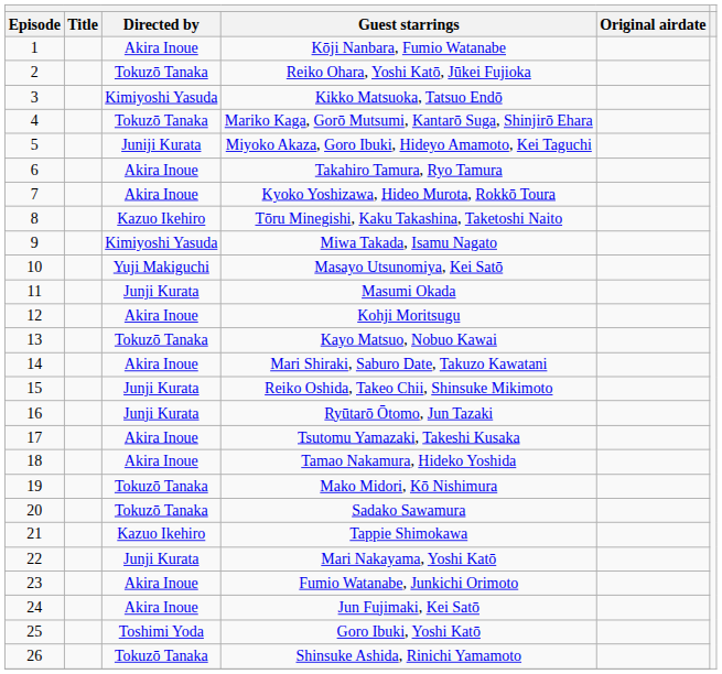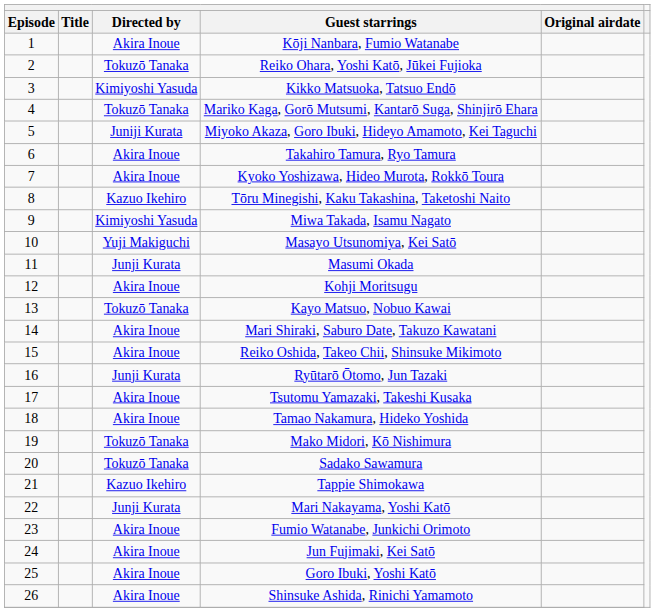 <table class="wikitable" style="text-align: center;">
 <tr>
 <th colspan="5"></th>
 </tr>
 <tr>
 <th>Episode</th>
 <th>Title</th>
 <th>Directed by</th>
 <th>Guest starrings</th>
 <th>Original airdate</th>
 <th></th>
 </tr>
 <tr>
 <td>1</td>
 <td></td>
 <td><a href='#'>Akira Inoue</a></td>
 <td><a href='#'>Kōji Nanbara</a>, <a href='#'>Fumio Watanabe</a></td>
 <td></td>
 </tr>
 <tr>
 <td>2</td>
 <td></td>
 <td><a href='#'>Tokuzō Tanaka</a></td>
 <td><a href='#'>Reiko Ohara</a>, <a href='#'>Yoshi Katō</a>, <a href='#'>Jūkei Fujioka</a></td>
 <td></td>
 </tr>
 <tr>
 <td>3</td>
 <td></td>
 <td><a href='#'>Kimiyoshi Yasuda</a></td>
 <td><a href='#'>Kikko Matsuoka</a>, <a href='#'>Tatsuo Endō</a></td>
 <td></td>
 </tr>
 <tr>
 <td>4</td>
 <td></td>
 <td><a href='#'>Tokuzō Tanaka</a></td>
 <td><a href='#'>Mariko Kaga</a>, <a href='#'>Gorō Mutsumi</a>, <a href='#'>Kantarō Suga</a>, <a href='#'>Shinjirō Ehara</a></td>
 <td></td>
 </tr>
 <tr>
 <td>5</td>
 <td></td>
 <td><a href='#'>Juniji Kurata</a></td>
 <td><a href='#'>Miyoko Akaza</a>, <a href='#'>Goro Ibuki</a>, <a href='#'>Hideyo Amamoto</a>, <a href='#'>Kei Taguchi</a></td>
 <td></td>
 </tr>
 <tr>
 <td>6</td>
 <td></td>
 <td><a href='#'>Akira Inoue</a></td>
 <td><a href='#'>Takahiro Tamura</a>, <a href='#'>Ryo Tamura</a></td>
 <td></td>
 </tr>
 <tr>
 <td>7</td>
 <td></td>
 <td><a href='#'>Akira Inoue</a></td>
 <td><a href='#'>Kyoko Yoshizawa</a>, <a href='#'>Hideo Murota</a>, <a href='#'>Rokkō Toura</a></td>
 <td></td>
 </tr>
 <tr>
 <td>8</td>
 <td></td>
 <td><a href='#'>Kazuo Ikehiro</a></td>
 <td><a href='#'>Tōru Minegishi</a>, <a href='#'>Kaku Takashina</a>, <a href='#'>Taketoshi Naito</a></td>
 <td></td>
 </tr>
 <tr>
 <td>9</td>
 <td></td>
 <td><a href='#'>Kimiyoshi Yasuda</a></td>
 <td><a href='#'>Miwa Takada</a>, <a href='#'>Isamu Nagato</a></td>
 <td></td>
 </tr>
 <tr>
 <td>10</td>
 <td></td>
 <td><a href='#'>Yuji Makiguchi</a></td>
 <td><a href='#'>Masayo Utsunomiya</a>, <a href='#'>Kei Satō</a></td>
 <td></td>
 </tr>
 <tr>
 <td>11</td>
 <td></td>
 <td><a href='#'>Junji Kurata</a></td>
 <td><a href='#'>Masumi Okada</a></td>
 <td></td>
 </tr>
 <tr>
 <td>12</td>
 <td></td>
 <td><a href='#'>Akira Inoue</a></td>
 <td><a href='#'>Kohji Moritsugu</a></td>
 <td></td>
 </tr>
 <tr>
 <td>13</td>
 <td></td>
 <td><a href='#'>Tokuzō Tanaka</a></td>
 <td><a href='#'>Kayo Matsuo</a>, <a href='#'>Nobuo Kawai</a></td>
 <td></td>
 </tr>
 <tr>
 <td>14</td>
 <td></td>
 <td><a href='#'>Akira Inoue</a></td>
 <td><a href='#'>Mari Shiraki</a>, <a href='#'>Saburo Date</a>, <a href='#'>Takuzo Kawatani</a></td>
 <td></td>
 </tr>
 <tr>
 <td>15</td>
 <td></td>
-<td><a href='#'>Junji Kurata</a></td>
+<td><a href='#'>Akira Inoue</a></td>
 <td><a href='#'>Reiko Oshida</a>, <a href='#'>Takeo Chii</a>, <a href='#'>Shinsuke Mikimoto</a></td>
 <td></td>
 </tr>
 <tr>
 <td>16</td>
 <td></td>
 <td><a href='#'>Junji Kurata</a></td>
 <td><a href='#'>Ryūtarō Ōtomo</a>, <a href='#'>Jun Tazaki</a></td>
 <td></td>
 </tr>
 <tr>
 <td>17</td>
 <td></td>
 <td><a href='#'>Akira Inoue</a></td>
 <td><a href='#'>Tsutomu Yamazaki</a>, <a href='#'>Takeshi Kusaka</a></td>
 <td></td>
 </tr>
 <tr>
 <td>18</td>
 <td></td>
 <td><a href='#'>Akira Inoue</a></td>
 <td><a href='#'>Tamao Nakamura</a>, <a href='#'>Hideko Yoshida</a></td>
 <td></td>
 </tr>
 <tr>
 <td>19</td>
 <td></td>
 <td><a href='#'>Tokuzō Tanaka</a></td>
 <td><a href='#'>Mako Midori</a>, <a href='#'>Kō Nishimura</a></td>
 <td></td>
 </tr>
 <tr>
 <td>20</td>
 <td></td>
 <td><a href='#'>Tokuzō Tanaka</a></td>
 <td><a href='#'>Sadako Sawamura</a></td>
 <td></td>
 </tr>
 <tr>
 <td>21</td>
 <td></td>
 <td><a href='#'>Kazuo Ikehiro</a></td>
 <td><a href='#'>Tappie Shimokawa</a></td>
 <td></td>
 </tr>
 <tr>
 <td>22</td>
 <td></td>
 <td><a href='#'>Junji Kurata</a></td>
 <td><a href='#'>Mari Nakayama</a>, <a href='#'>Yoshi Katō</a></td>
 <td></td>
 </tr>
 <tr>
 <td>23</td>
 <td></td>
 <td><a href='#'>Akira Inoue</a></td>
 <td><a href='#'>Fumio Watanabe</a>, <a href='#'>Junkichi Orimoto</a></td>
 <td></td>
 </tr>
 <tr>
 <td>24</td>
 <td></td>
 <td><a href='#'>Akira Inoue</a></td>
 <td><a href='#'>Jun Fujimaki</a>, <a href='#'>Kei Satō</a></td>
 <td></td>
 </tr>
 <tr>
 <td>25</td>
 <td></td>
-<td><a href='#'>Toshimi Yoda</a></td>
+<td><a href='#'>Akira Inoue</a></td>
 <td><a href='#'>Goro Ibuki</a>, <a href='#'>Yoshi Katō</a></td>
 <td></td>
 </tr>
 <tr>
 <td>26</td>
 <td></td>
-<td><a href='#'>Tokuzō Tanaka</a></td>
+<td><a href='#'>Akira Inoue</a></td>
 <td><a href='#'>Shinsuke Ashida</a>, <a href='#'>Rinichi Yamamoto</a></td>
 <td></td>
 </tr>
 <tr>
 </tr>
 </table>
